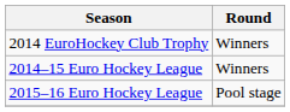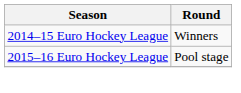 <table class="wikitable collapsible">
 <tr>
 <th>Season</th>
 <th>Round</th>
-</tr>
-<tr>
-<td>2014 <a href='#'>EuroHockey Club Trophy</a></td>
-<td>Winners</td>
 </tr>
 <tr>
 <td><a href='#'>2014–15 Euro Hockey League</a></td>
 <td>Winners</td>
 </tr>
 <tr>
 <td><a href='#'>2015–16 Euro Hockey League</a></td>
 <td>Pool stage</td>
 </tr>
 <tr>
 </tr>
 </table>
